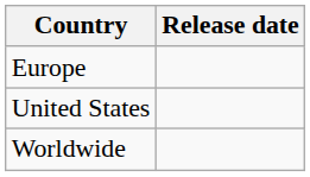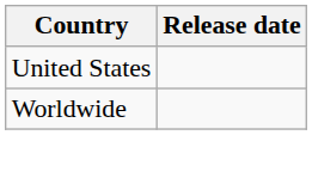 <table class="wikitable">
 <tr>
 <th>Country</th>
 <th>Release date</th>
-</tr>
-<tr>
-<td>Europe</td>
-<td></td>
 </tr>
 <tr>
 <td>United States</td>
 <td></td>
 </tr>
 <tr>
 <td>Worldwide</td>
 <td></td>
 </tr>
 </table>
